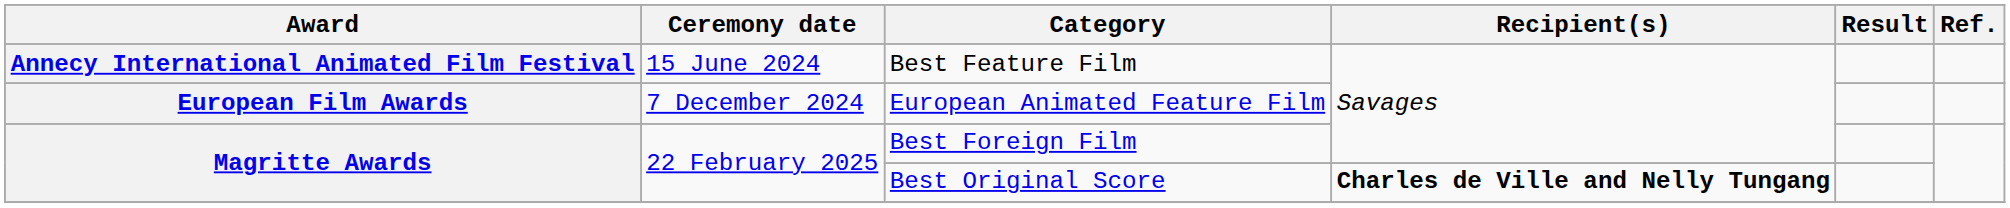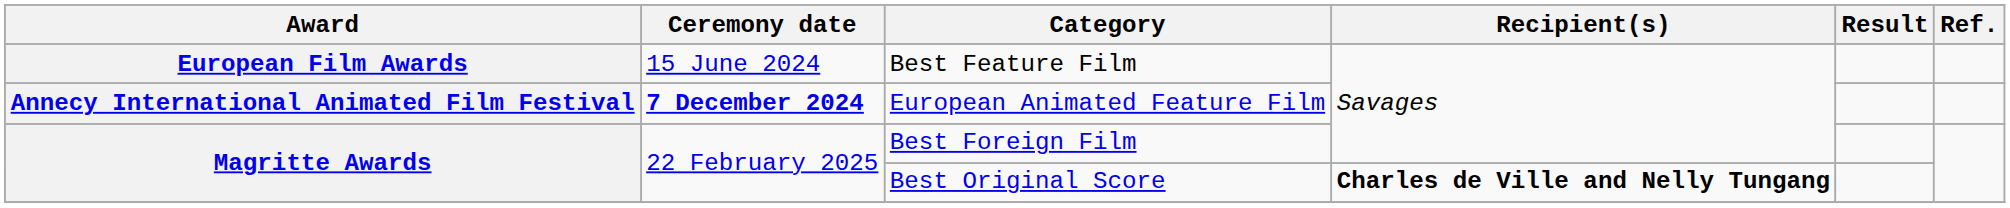 <table class="wikitable sortable plainrowheaders">
 <tr>
 <th scope="col">Award</th>
 <th scope="col">Ceremony date</th>
 <th scope="col">Category</th>
 <th scope="col">Recipient(s)</th>
 <th scope="col">Result</th>
 <th scope="col">Ref.</th>
 </tr>
 <tr>
-<th scope="row"><a href='#'>Annecy International Animated Film Festival</a></th>
+<th scope="row"><a href='#'>European Film Awards</a></th>
 <td><a href='#'>15 June 2024</a></td>
 <td>Best Feature Film</td>
 <td rowspan="3"><em>Savages</em></td>
 <td></td>
 <td align="center"></td>
 </tr>
 <tr>
-<th scope="row"><a href='#'>European Film Awards</a></th>
-<td><a href='#'>7 December 2024</a></td>
+<th scope="row"><a href='#'>Annecy International Animated Film Festival</a></th>
+<td><strong><a href='#'>7 December 2024</a></strong></td>
 <td><a href='#'>European Animated Feature Film</a></td>
 <td></td>
 <td align="center"></td>
 </tr>
 <tr>
 <th scope="row" rowspan="2"><a href='#'>Magritte Awards</a></th>
 <td rowspan="2"><a href='#'>22 February 2025</a></td>
 <td><a href='#'>Best Foreign Film</a></td>
 <td></td>
 <td rowspan="2" align="center"></td>
 </tr>
 <tr>
 <td><a href='#'>Best Original Score</a></td>
 <td><strong>Charles de Ville and Nelly Tungang</strong></td>
 <td></td>
 </tr>
 <tr>
 </tr>
 </table>
